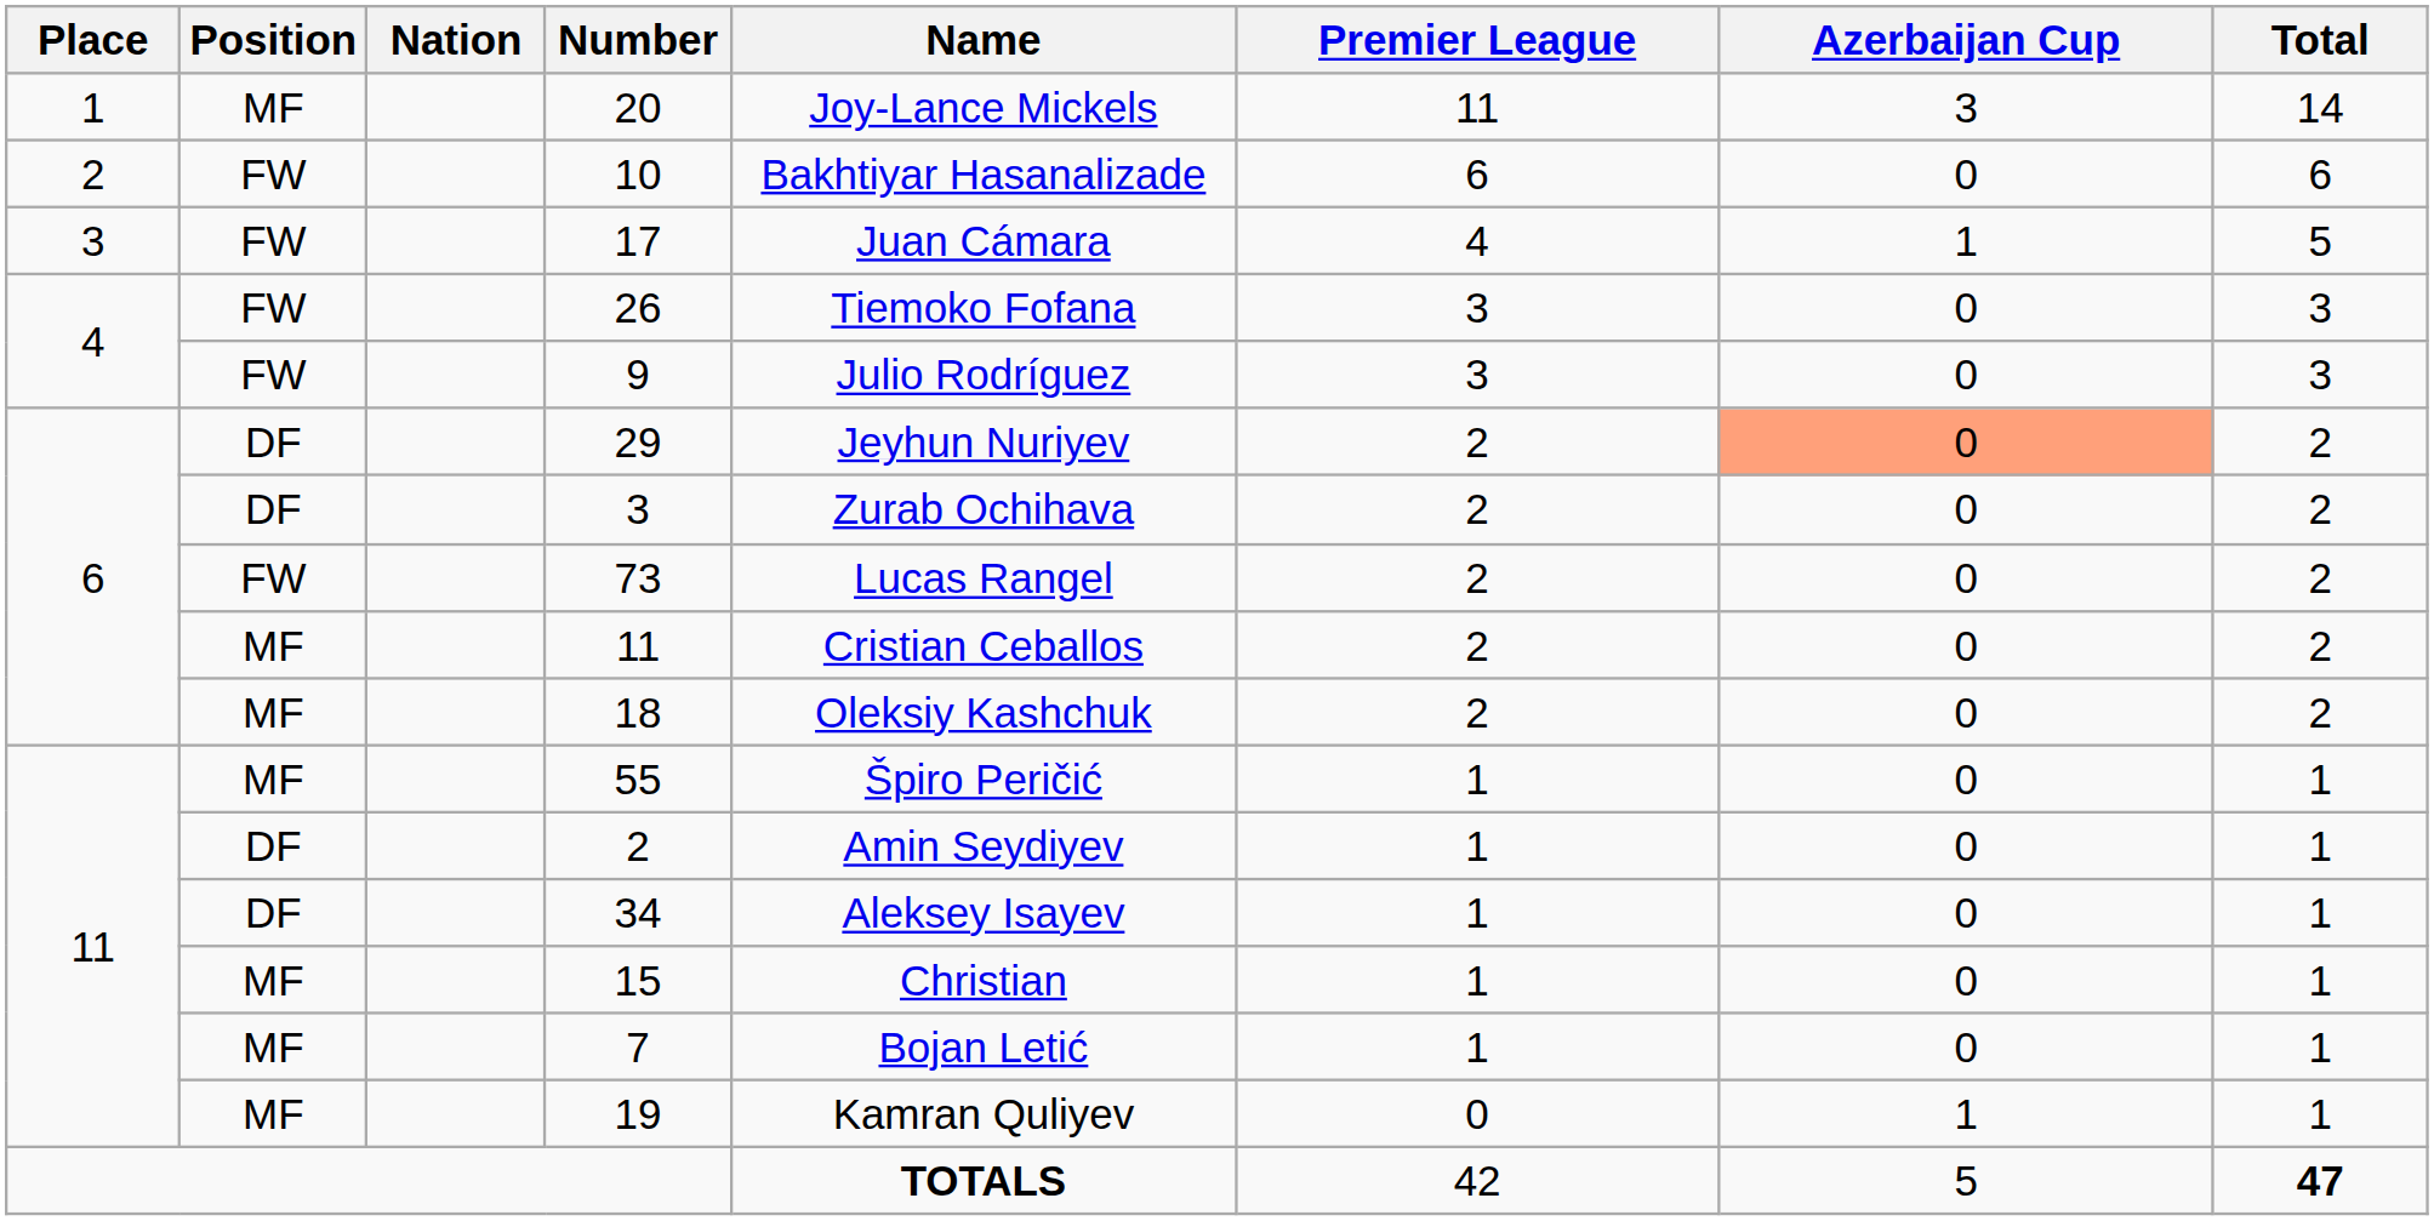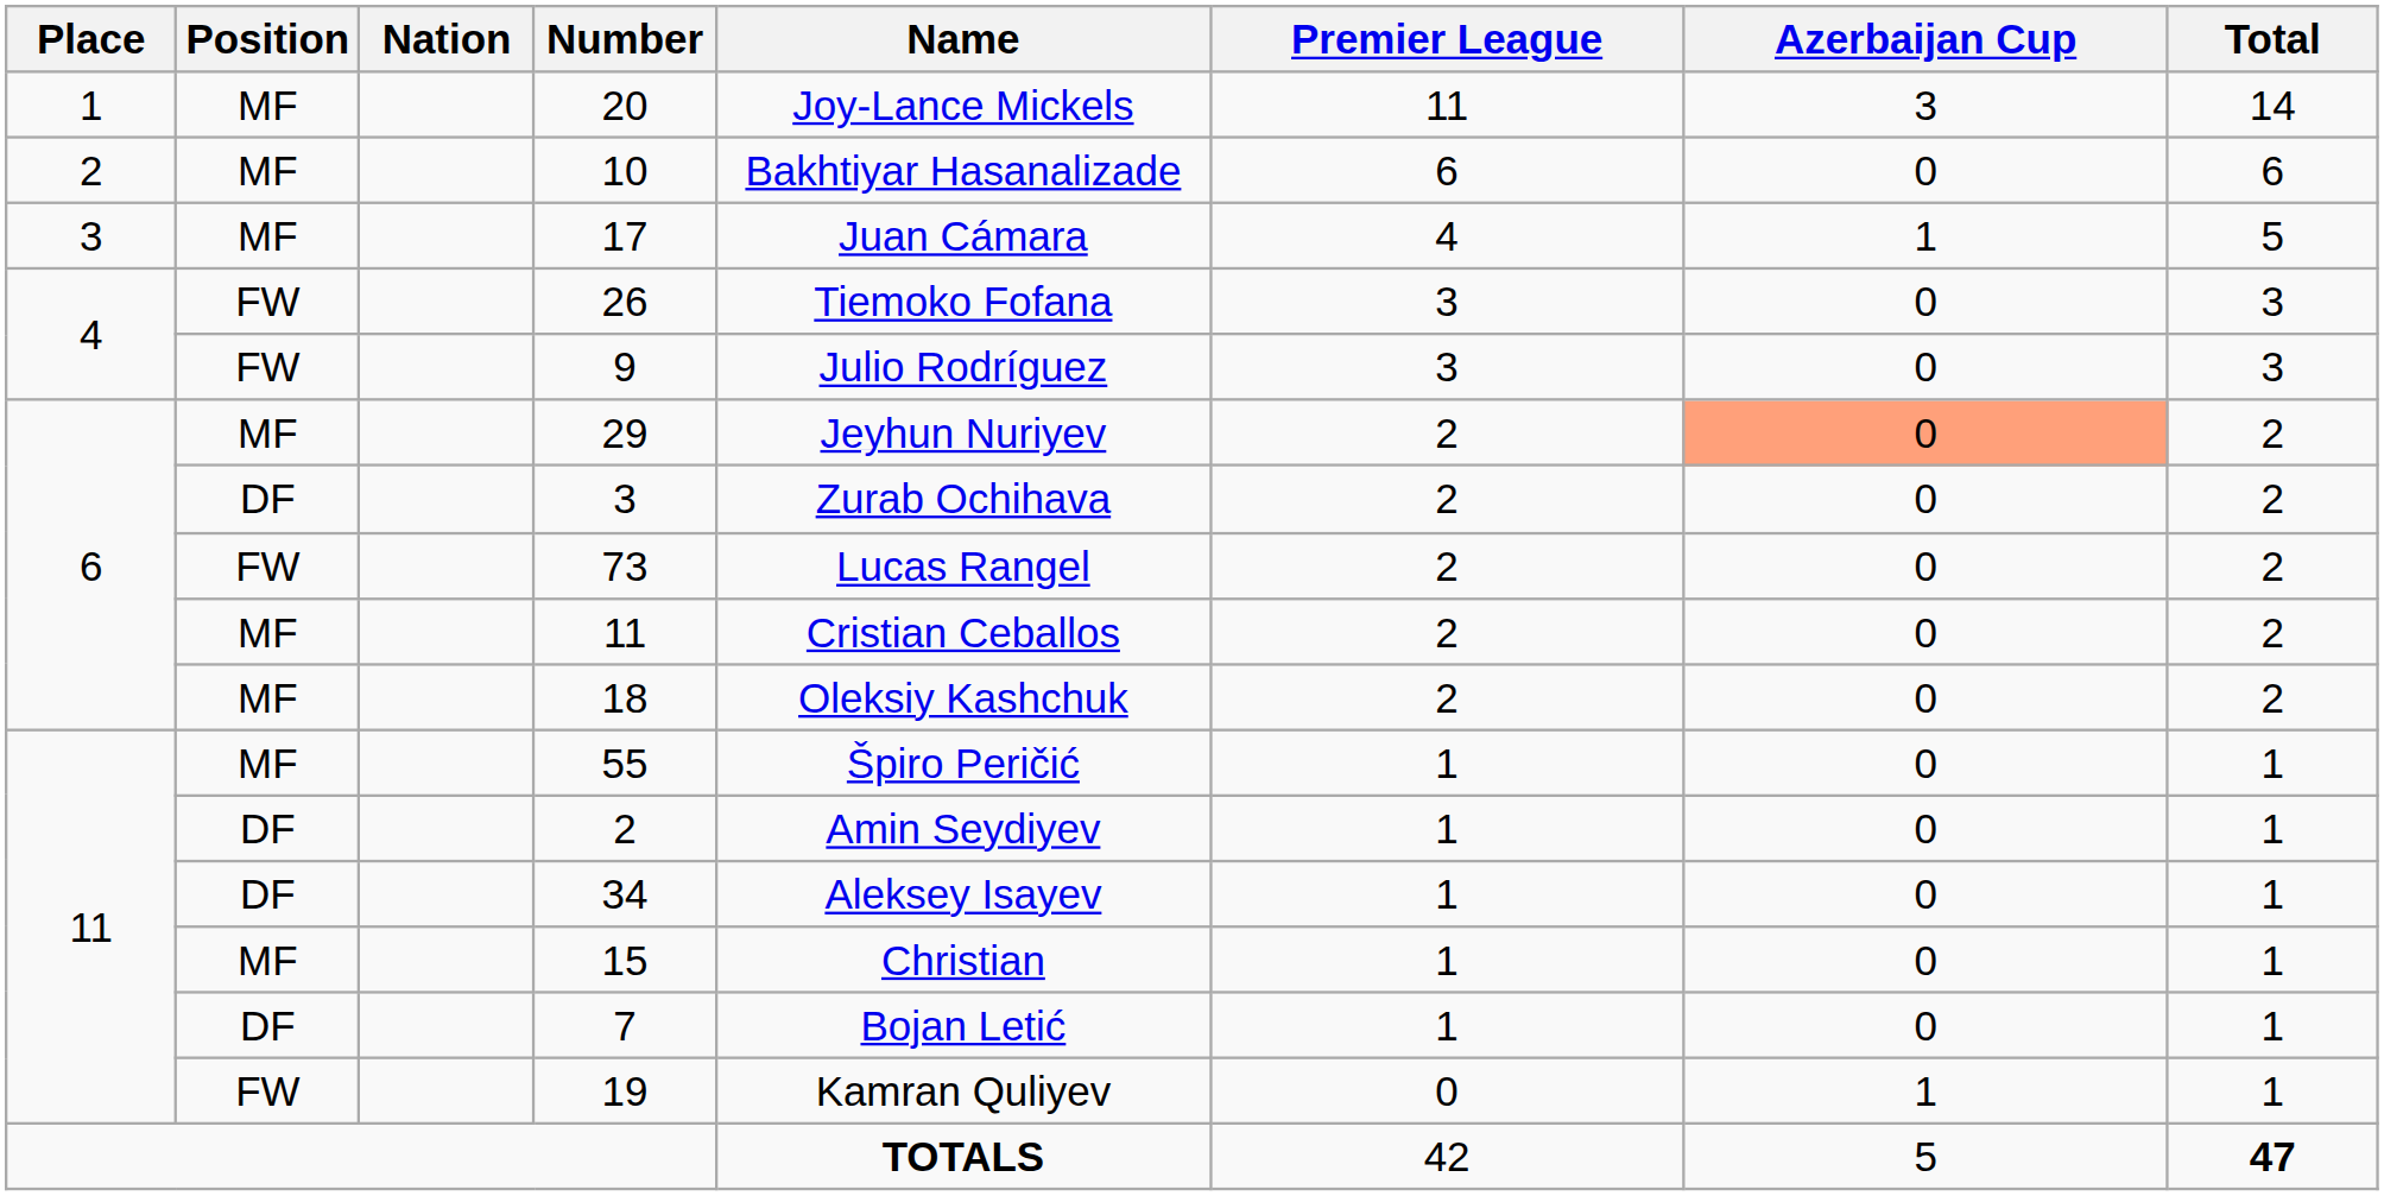 <table class="wikitable" style="font-size: 95%; text-align: center;">
 <tr>
 <th width=60>Place</th>
 <th width=60>Position</th>
 <th width=60>Nation</th>
 <th width=60>Number</th>
 <th width=200>Name</th>
 <th width=200><a href='#'>Premier League</a></th>
 <th width=200><a href='#'>Azerbaijan Cup</a></th>
 <th width=80><strong>Total</strong></th>
 </tr>
 <tr>
 <td>1</td>
 <td>MF</td>
 <td></td>
 <td>20</td>
 <td><a href='#'>Joy-Lance Mickels</a></td>
 <td>11</td>
 <td>3</td>
 <td>14</td>
 </tr>
 <tr>
 <td>2</td>
-<td>FW</td>
+<td>MF</td>
 <td></td>
 <td>10</td>
 <td><a href='#'>Bakhtiyar Hasanalizade</a></td>
 <td>6</td>
 <td>0</td>
 <td>6</td>
 </tr>
 <tr>
 <td>3</td>
-<td>FW</td>
+<td>MF</td>
 <td></td>
 <td>17</td>
 <td><a href='#'>Juan Cámara</a></td>
 <td>4</td>
 <td>1</td>
 <td>5</td>
 </tr>
 <tr>
 <td rowspan="2">4</td>
 <td>FW</td>
 <td></td>
 <td>26</td>
 <td><a href='#'>Tiemoko Fofana</a></td>
 <td>3</td>
 <td>0</td>
 <td>3</td>
 </tr>
 <tr>
 <td>FW</td>
 <td></td>
 <td>9</td>
 <td><a href='#'>Julio Rodríguez</a></td>
 <td>3</td>
 <td>0</td>
 <td>3</td>
 </tr>
 <tr>
 <td rowspan="5">6</td>
-<td>DF</td>
+<td>MF</td>
 <td></td>
 <td>29</td>
 <td><a href='#'>Jeyhun Nuriyev</a></td>
 <td>2</td>
 <td style="background: lightsalmon;">0</td>
 <td>2</td>
 </tr>
 <tr>
 <td>DF</td>
 <td></td>
 <td>3</td>
 <td><a href='#'>Zurab Ochihava</a></td>
 <td>2</td>
 <td>0</td>
 <td>2</td>
 </tr>
 <tr>
 <td>FW</td>
 <td></td>
 <td>73</td>
 <td><a href='#'>Lucas Rangel</a></td>
 <td>2</td>
 <td>0</td>
 <td>2</td>
 </tr>
 <tr>
 <td>MF</td>
 <td></td>
 <td>11</td>
 <td><a href='#'>Cristian Ceballos</a></td>
 <td>2</td>
 <td>0</td>
 <td>2</td>
 </tr>
 <tr>
 <td>MF</td>
 <td></td>
 <td>18</td>
 <td><a href='#'>Oleksiy Kashchuk</a></td>
 <td>2</td>
 <td>0</td>
 <td>2</td>
 </tr>
 <tr>
 <td rowspan="6">11</td>
 <td>MF</td>
 <td></td>
 <td>55</td>
 <td><a href='#'>Špiro Peričić</a></td>
 <td>1</td>
 <td>0</td>
 <td>1</td>
 </tr>
 <tr>
 <td>DF</td>
 <td></td>
 <td>2</td>
 <td><a href='#'>Amin Seydiyev</a></td>
 <td>1</td>
 <td>0</td>
 <td>1</td>
 </tr>
 <tr>
 <td>DF</td>
 <td></td>
 <td>34</td>
 <td><a href='#'>Aleksey Isayev</a></td>
 <td>1</td>
 <td>0</td>
 <td>1</td>
 </tr>
 <tr>
 <td>MF</td>
 <td></td>
 <td>15</td>
 <td><a href='#'>Christian</a></td>
 <td>1</td>
 <td>0</td>
 <td>1</td>
 </tr>
 <tr>
-<td>MF</td>
+<td>DF</td>
 <td></td>
 <td>7</td>
 <td><a href='#'>Bojan Letić</a></td>
 <td>1</td>
 <td>0</td>
 <td>1</td>
 </tr>
 <tr>
-<td>MF</td>
+<td>FW</td>
 <td></td>
 <td>19</td>
 <td>Kamran Quliyev</td>
 <td>0</td>
 <td>1</td>
 <td>1</td>
 </tr>
 <tr>
 <td colspan="4"></td>
 <td><strong>TOTALS</strong></td>
 <td>42</td>
 <td>5</td>
 <td><strong>47</strong></td>
 </tr>
 </table>
